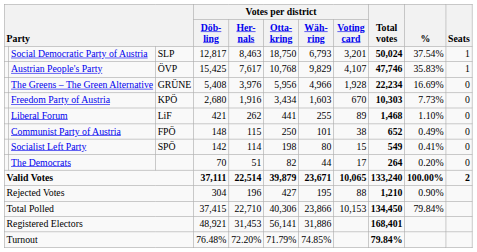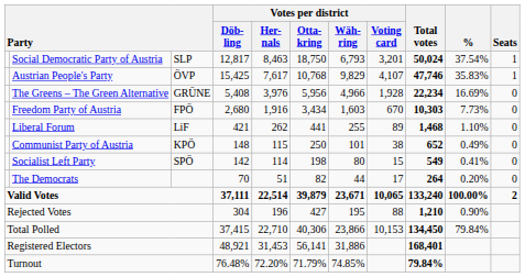 <table class="wikitable" border="1" style="text-align:right;">
 <tr>
 <th style="text-align:left;" valign=bottom rowspan=2 colspan=3>Party</th>
 <th colspan=5>Votes per district</th>
 <th align=center valign=bottom rowspan=2 width="50">Total<br>votes</th>
 <th align=center valign=bottom rowspan=2 width="50">%</th>
 <th align=center valign=bottom rowspan=2>Seats</th>
 </tr>
 <tr>
 <th align=center valign=bottom width="50"><a href='#'>Döb-<br>ling</a></th>
 <th align=center valign=bottom width="50"><a href='#'>Her-<br>nals</a></th>
 <th align=center valign=bottom width="50"><a href='#'>Otta-<br>kring</a></th>
 <th align=center valign=bottom width="50"><a href='#'>Wäh-<br>ring</a></th>
 <th align=center valign=bottom width="50"><a href='#'>Voting<br>card</a></th>
 </tr>
 <tr>
 <td></td>
 <td align=left><a href='#'>Social Democratic Party of Austria</a></td>
 <td align=left>SLP</td>
 <td>12,817</td>
 <td>8,463</td>
 <td>18,750</td>
 <td>6,793</td>
 <td>3,201</td>
 <td><strong>50,024</strong></td>
 <td>37.54%</td>
 <td>1</td>
 </tr>
 <tr>
 <td></td>
 <td align=left><a href='#'>Austrian People's Party</a></td>
 <td align=left>ÖVP</td>
 <td>15,425</td>
 <td>7,617</td>
 <td>10,768</td>
 <td>9,829</td>
 <td>4,107</td>
 <td><strong>47,746</strong></td>
 <td>35.83%</td>
 <td>1</td>
 </tr>
 <tr>
 <td></td>
 <td align=left style="white-space: nowrap;"><a href='#'>The Greens – The Green Alternative</a></td>
 <td align=left>GRÜNE</td>
 <td>5,408</td>
 <td>3,976</td>
 <td>5,956</td>
 <td>4,966</td>
 <td>1,928</td>
 <td><strong>22,234</strong></td>
 <td>16.69%</td>
 <td>0</td>
 </tr>
 <tr>
 <td></td>
 <td align=left><a href='#'>Freedom Party of Austria</a></td>
-<td align=left>KPÖ</td>
+<td align=left>FPÖ</td>
 <td>2,680</td>
 <td>1,916</td>
 <td>3,434</td>
 <td>1,603</td>
 <td>670</td>
 <td><strong>10,303</strong></td>
 <td>7.73%</td>
 <td>0</td>
 </tr>
 <tr>
 <td></td>
 <td align=left><a href='#'>Liberal Forum</a></td>
 <td align=left>LiF</td>
 <td>421</td>
 <td>262</td>
 <td>441</td>
 <td>255</td>
 <td>89</td>
 <td><strong>1,468</strong></td>
 <td>1.10%</td>
 <td>0</td>
 </tr>
 <tr>
 <td></td>
 <td align=left><a href='#'>Communist Party of Austria</a></td>
-<td align=left>FPÖ</td>
+<td align=left>KPÖ</td>
 <td>148</td>
 <td>115</td>
 <td>250</td>
 <td>101</td>
 <td>38</td>
 <td><strong>652</strong></td>
 <td>0.49%</td>
 <td>0</td>
 </tr>
 <tr>
 <td></td>
 <td align=left><a href='#'>Socialist Left Party</a></td>
 <td align=left>SPÖ</td>
 <td>142</td>
 <td>114</td>
 <td>198</td>
 <td>80</td>
 <td>15</td>
 <td><strong>549</strong></td>
 <td>0.41%</td>
 <td>0</td>
 </tr>
 <tr>
 <td></td>
 <td align=left><a href='#'>The Democrats</a></td>
 <td align=left></td>
 <td>70</td>
 <td>51</td>
 <td>82</td>
 <td>44</td>
 <td>17</td>
 <td><strong>264</strong></td>
 <td>0.20%</td>
 <td>0</td>
 </tr>
 <tr style="font-weight:bold">
 <td align=left colspan=3>Valid Votes</td>
 <td>37,111</td>
 <td>22,514</td>
 <td>39,879</td>
 <td>23,671</td>
 <td>10,065</td>
 <td>133,240</td>
 <td>100.00%</td>
 <td>2</td>
 </tr>
 <tr>
 <td align=left colspan=3>Rejected Votes</td>
 <td>304</td>
 <td>196</td>
 <td>427</td>
 <td>195</td>
 <td>88</td>
 <td><strong>1,210</strong></td>
 <td>0.90%</td>
 <td></td>
 </tr>
 <tr>
 <td align=left colspan=3>Total Polled</td>
 <td>37,415</td>
 <td>22,710</td>
 <td>40,306</td>
 <td>23,866</td>
 <td>10,153</td>
 <td><strong>134,450</strong></td>
 <td>79.84%</td>
 <td></td>
 </tr>
 <tr>
 <td align=left colspan=3>Registered Electors</td>
 <td>48,921</td>
 <td>31,453</td>
 <td>56,141</td>
 <td>31,886</td>
 <td></td>
 <td><strong>168,401</strong></td>
 <td></td>
 <td></td>
 </tr>
 <tr>
 <td align=left colspan=3>Turnout</td>
 <td>76.48%</td>
 <td>72.20%</td>
 <td>71.79%</td>
 <td>74.85%</td>
 <td></td>
 <td><strong>79.84%</strong></td>
 <td></td>
 <td></td>
 </tr>
 </table>
